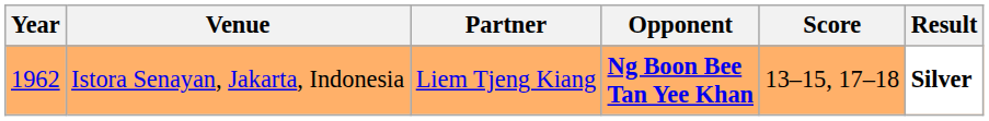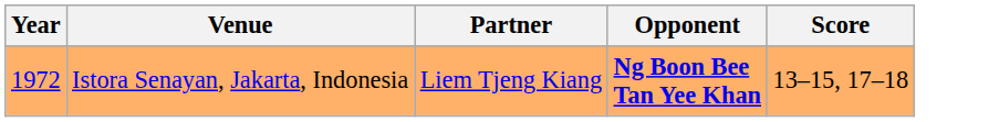 <table class="sortable wikitable" style="font-size: 90%;">
 <tr>
 <th>Year</th>
 <th>Venue</th>
 <th>Partner</th>
 <th>Opponent</th>
 <th>Score</th>
-<th>Result</th>
 </tr>
 <tr style="background:#FFB069">
-<td align="center"><a href='#'>1962</a></td>
+<td align="center"><a href='#'>1972</a></td>
 <td align="left"><a href='#'>Istora Senayan</a>, <a href='#'>Jakarta</a>, Indonesia</td>
 <td align="left"> <a href='#'>Liem Tjeng Kiang</a></td>
 <td align="left"><strong> <a href='#'>Ng Boon Bee</a><br> <a href='#'>Tan Yee Khan</a></strong></td>
 <td align="left">13–15, 17–18</td>
-<td style="text-align:left; background:white"> <strong>Silver</strong></td>
 </tr>
 </table>
